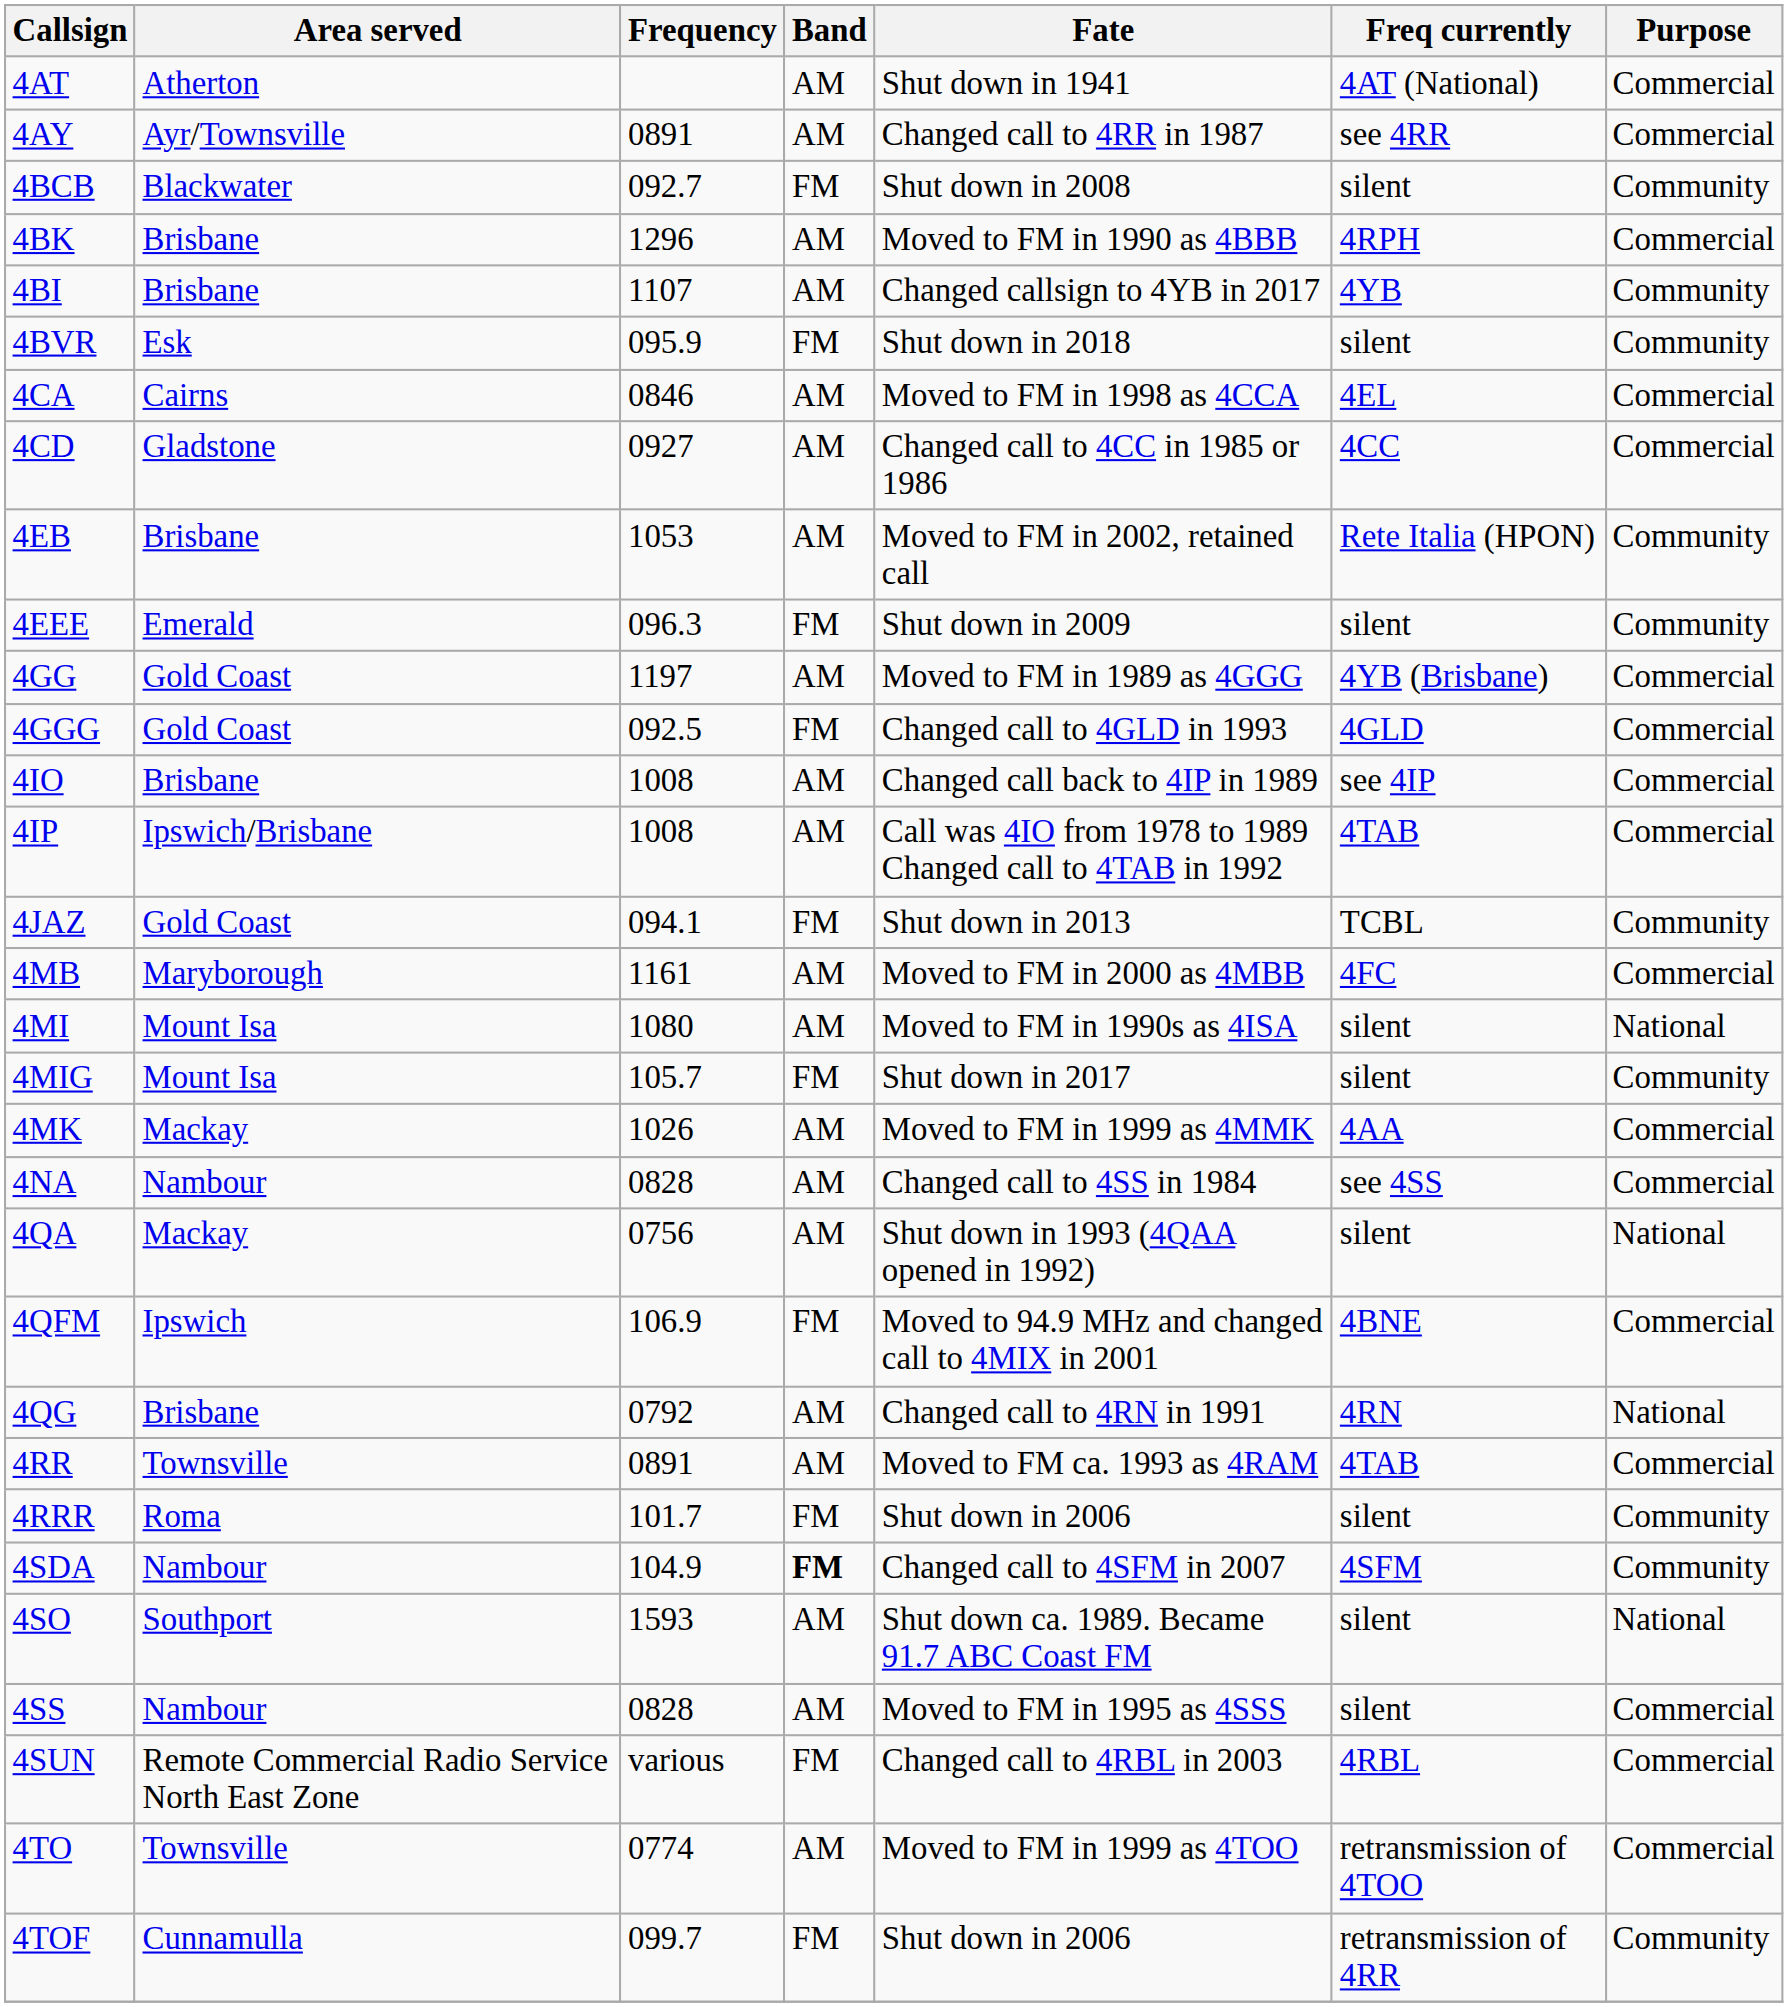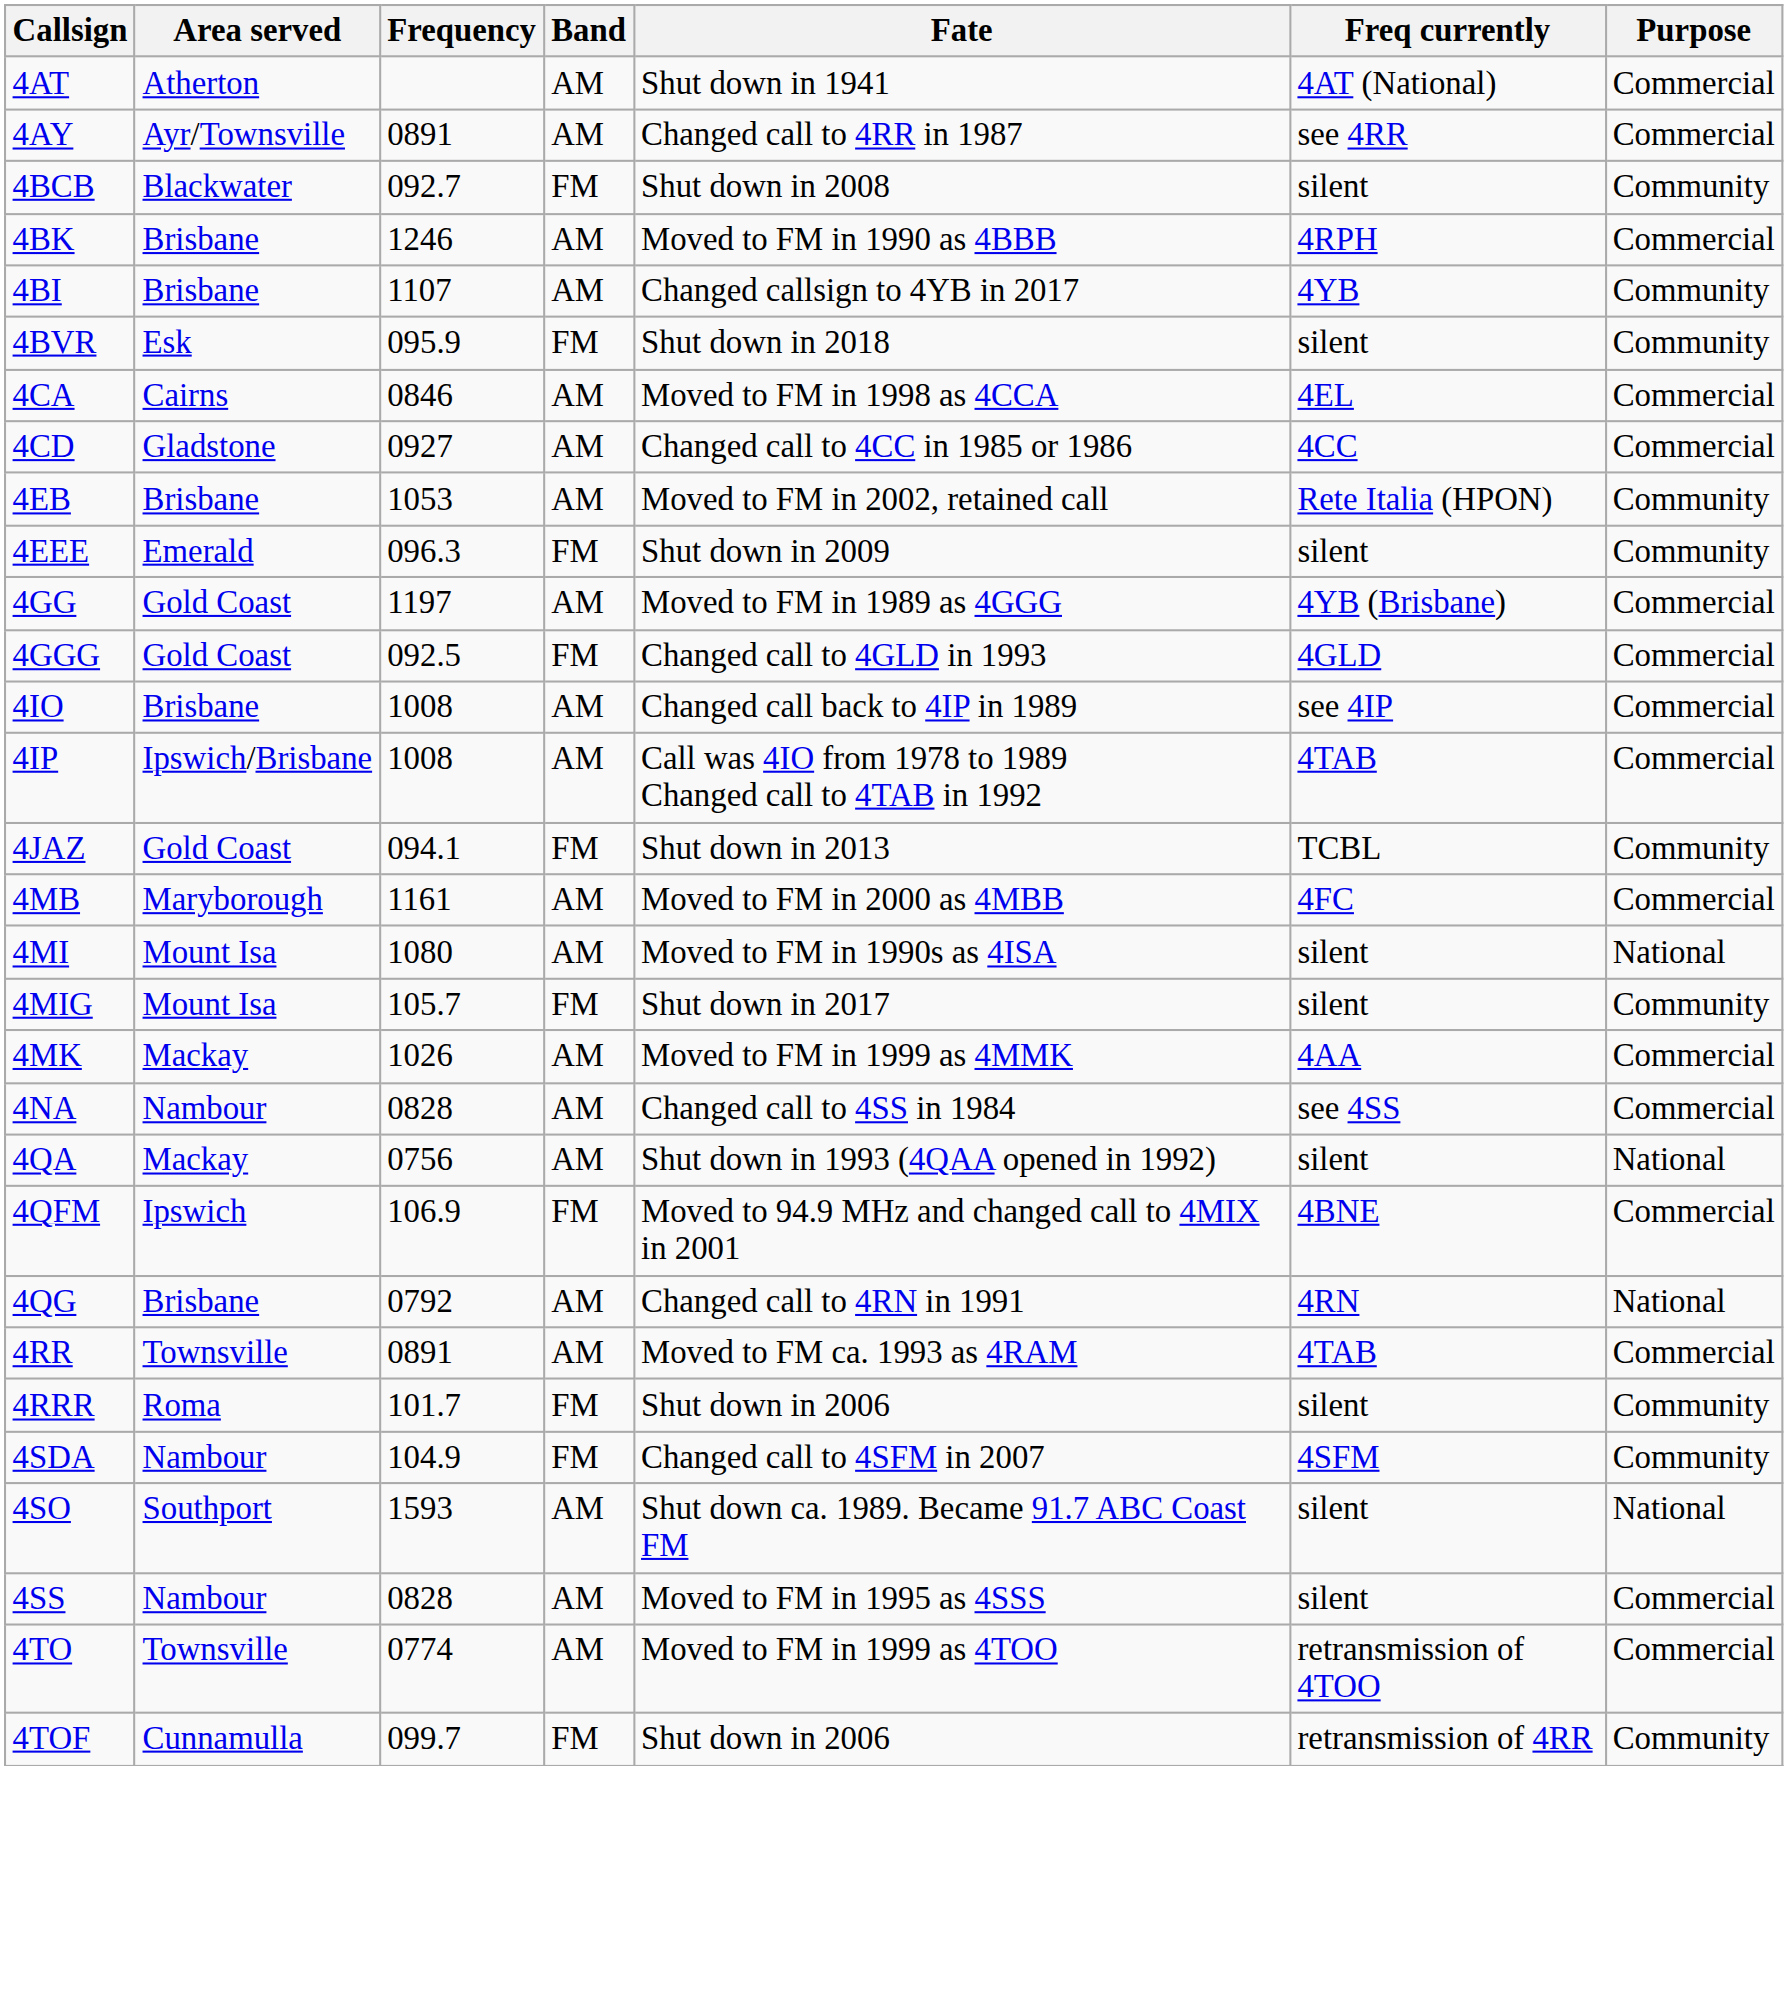 <table class="wikitable sortable" style="margin: 1em 1em 1em 0; background: #f9f9f9; border: 1px #aaa solid; border-collapse: collapse">
 <tr>
 <th>Callsign</th>
 <th>Area served</th>
 <th>Frequency</th>
 <th>Band</th>
 <th>Fate</th>
 <th>Freq currently</th>
 <th>Purpose</th>
 </tr>
 <tr style="vertical-align: top; text-align: left;">
 <td><a href='#'>4AT</a></td>
 <td><a href='#'>Atherton</a></td>
 <td></td>
 <td>AM</td>
 <td>Shut down in 1941</td>
 <td><a href='#'>4AT</a> (National)</td>
 <td>Commercial</td>
 </tr>
 <tr style="vertical-align: top; text-align: left;">
 <td><a href='#'>4AY</a></td>
 <td><a href='#'>Ayr</a>/<a href='#'>Townsville</a></td>
 <td><span>0</span>891</td>
 <td>AM</td>
 <td>Changed call to <a href='#'>4RR</a> in 1987 </td>
 <td>see <a href='#'>4RR</a></td>
 <td>Commercial</td>
 </tr>
 <tr style="vertical-align: top; text-align: left;">
 <td><a href='#'>4BCB</a></td>
 <td><a href='#'>Blackwater</a></td>
 <td><span>0</span>92.7</td>
 <td>FM</td>
 <td>Shut down in 2008</td>
 <td>silent</td>
 <td>Community</td>
 </tr>
 <tr style="vertical-align: top; text-align: left;">
 <td><a href='#'>4BK</a></td>
 <td><a href='#'>Brisbane</a></td>
-<td>1296</td>
+<td>1246</td>
 <td>AM</td>
 <td>Moved to FM in 1990 as <a href='#'>4BBB</a></td>
 <td><a href='#'>4RPH</a></td>
 <td>Commercial</td>
 </tr>
 <tr style="vertical-align: top; text-align: left;">
 <td><a href='#'>4BI</a></td>
 <td><a href='#'>Brisbane</a></td>
 <td>1107</td>
 <td>AM</td>
 <td>Changed callsign to 4YB in 2017</td>
 <td><a href='#'>4YB</a></td>
 <td>Community</td>
 </tr>
 <tr style="vertical-align: top; text-align: left;">
 <td><a href='#'>4BVR</a></td>
 <td><a href='#'>Esk</a></td>
 <td><span>0</span>95.9</td>
 <td>FM</td>
 <td>Shut down in 2018</td>
 <td>silent</td>
 <td>Community</td>
 </tr>
 <tr style="vertical-align: top; text-align: left;">
 <td><a href='#'>4CA</a></td>
 <td><a href='#'>Cairns</a></td>
 <td><span>0</span>846</td>
 <td>AM</td>
 <td>Moved to FM in 1998 as <a href='#'>4CCA</a></td>
 <td><a href='#'>4EL</a></td>
 <td>Commercial</td>
 </tr>
 <tr style="vertical-align: top; text-align: left;">
 <td><a href='#'>4CD</a></td>
 <td><a href='#'>Gladstone</a></td>
 <td><span>0</span>927</td>
 <td>AM</td>
 <td>Changed call to <a href='#'>4CC</a> in 1985 or 1986</td>
 <td><a href='#'>4CC</a></td>
 <td>Commercial</td>
 </tr>
 <tr style="vertical-align: top; text-align: left;">
 <td><a href='#'>4EB</a></td>
 <td><a href='#'>Brisbane</a></td>
 <td>1053</td>
 <td>AM</td>
 <td>Moved to FM in 2002, retained call</td>
 <td><a href='#'>Rete Italia</a> (HPON)</td>
 <td>Community</td>
 </tr>
 <tr style="vertical-align: top; text-align: left;">
 <td><a href='#'>4EEE</a></td>
 <td><a href='#'>Emerald</a></td>
 <td><span>0</span>96.3</td>
 <td>FM</td>
 <td>Shut down in 2009</td>
 <td>silent</td>
 <td>Community</td>
 </tr>
 <tr style="vertical-align: top; text-align: left;">
 <td><a href='#'>4GG</a></td>
 <td><a href='#'>Gold Coast</a></td>
 <td>1197</td>
 <td>AM</td>
 <td>Moved to FM in 1989 as <a href='#'>4GGG</a></td>
 <td><a href='#'>4YB</a> (<a href='#'>Brisbane</a>)</td>
 <td>Commercial</td>
 </tr>
 <tr style="vertical-align: top; text-align: left;">
 <td><a href='#'>4GGG</a></td>
 <td><a href='#'>Gold Coast</a></td>
 <td><span>0</span>92.5</td>
 <td>FM</td>
 <td>Changed call to <a href='#'>4GLD</a> in 1993</td>
 <td><a href='#'>4GLD</a></td>
 <td>Commercial</td>
 </tr>
 <tr style="vertical-align: top; text-align: left;">
 <td><a href='#'>4IO</a></td>
 <td><a href='#'>Brisbane</a></td>
 <td>1008</td>
 <td>AM</td>
 <td>Changed call back to <a href='#'>4IP</a> in 1989</td>
 <td>see <a href='#'>4IP</a></td>
 <td>Commercial</td>
 </tr>
 <tr style="vertical-align: top; text-align: left;">
 <td><a href='#'>4IP</a></td>
 <td><a href='#'>Ipswich</a>/<a href='#'>Brisbane</a></td>
 <td>1008</td>
 <td>AM</td>
 <td>Call was <a href='#'>4IO</a> from 1978 to 1989<br>Changed call to <a href='#'>4TAB</a> in 1992</td>
 <td><a href='#'>4TAB</a></td>
 <td>Commercial</td>
 </tr>
 <tr style="vertical-align: top; text-align: left;">
 <td><a href='#'>4JAZ</a></td>
 <td><a href='#'>Gold Coast</a></td>
 <td><span>0</span>94.1</td>
 <td>FM</td>
 <td>Shut down in 2013</td>
 <td>TCBL</td>
 <td>Community</td>
 </tr>
 <tr style="vertical-align: top; text-align: left;">
 <td><a href='#'>4MB</a></td>
 <td><a href='#'>Maryborough</a></td>
 <td>1161</td>
 <td>AM</td>
 <td>Moved to FM in 2000 as <a href='#'>4MBB</a></td>
 <td><a href='#'>4FC</a></td>
 <td>Commercial</td>
 </tr>
 <tr style="vertical-align: top; text-align: left;">
 <td><a href='#'>4MI</a></td>
 <td><a href='#'>Mount Isa</a></td>
 <td>1080</td>
 <td>AM</td>
 <td>Moved to FM in 1990s as <a href='#'>4ISA</a></td>
 <td>silent</td>
 <td>National</td>
 </tr>
 <tr style="vertical-align: top; text-align: left;">
 <td><a href='#'>4MIG</a></td>
 <td><a href='#'>Mount Isa</a></td>
 <td>105.7</td>
 <td>FM</td>
 <td>Shut down in 2017</td>
 <td>silent</td>
 <td>Community</td>
 </tr>
 <tr style="vertical-align: top; text-align: left;">
 <td><a href='#'>4MK</a></td>
 <td><a href='#'>Mackay</a></td>
 <td>1026</td>
 <td>AM</td>
 <td>Moved to FM in 1999 as <a href='#'>4MMK</a></td>
 <td><a href='#'>4AA</a></td>
 <td>Commercial</td>
 </tr>
 <tr style="vertical-align: top; text-align: left;">
 <td><a href='#'>4NA</a></td>
 <td><a href='#'>Nambour</a></td>
 <td><span>0</span>828</td>
 <td>AM</td>
 <td>Changed call to <a href='#'>4SS</a> in 1984</td>
 <td>see <a href='#'>4SS</a></td>
 <td>Commercial</td>
 </tr>
 <tr style="vertical-align: top; text-align: left;">
 <td><a href='#'>4QA</a></td>
 <td><a href='#'>Mackay</a></td>
 <td><span>0</span>756</td>
 <td>AM</td>
 <td>Shut down in 1993 (<a href='#'>4QAA</a> opened in 1992)</td>
 <td>silent</td>
 <td>National</td>
 </tr>
 <tr style="vertical-align: top; text-align: left;">
 <td><a href='#'>4QFM</a></td>
 <td><a href='#'>Ipswich</a></td>
 <td>106.9</td>
 <td>FM</td>
 <td>Moved to 94.9 MHz and changed call to <a href='#'>4MIX</a> in 2001</td>
 <td><a href='#'>4BNE</a></td>
 <td>Commercial</td>
 </tr>
 <tr style="vertical-align: top; text-align: left;">
 <td><a href='#'>4QG</a></td>
 <td><a href='#'>Brisbane</a></td>
 <td><span>0</span>792</td>
 <td>AM</td>
 <td>Changed call to <a href='#'>4RN</a> in 1991</td>
 <td><a href='#'>4RN</a></td>
 <td>National</td>
 </tr>
 <tr style="vertical-align: top; text-align: left;">
 <td><a href='#'>4RR</a></td>
 <td><a href='#'>Townsville</a></td>
 <td><span>0</span>891</td>
 <td>AM</td>
 <td>Moved to FM ca. 1993 as <a href='#'>4RAM</a></td>
 <td><a href='#'>4TAB</a></td>
 <td>Commercial</td>
 </tr>
 <tr style="vertical-align: top; text-align: left;">
 <td><a href='#'>4RRR</a></td>
 <td><a href='#'>Roma</a></td>
 <td>101.7</td>
 <td>FM</td>
 <td>Shut down in 2006</td>
 <td>silent</td>
 <td>Community</td>
 </tr>
 <tr style="vertical-align: top; text-align: left;">
 <td><a href='#'>4SDA</a></td>
 <td><a href='#'>Nambour</a></td>
 <td>104.9</td>
-<td><strong>FM</strong></td>
+<td>FM</td>
 <td>Changed call to <a href='#'>4SFM</a> in 2007</td>
 <td><a href='#'>4SFM</a></td>
 <td>Community</td>
 </tr>
 <tr style="vertical-align: top; text-align: left;">
 <td><a href='#'>4SO</a></td>
 <td><a href='#'>Southport</a></td>
 <td>1593</td>
 <td>AM</td>
 <td>Shut down ca. 1989. Became <a href='#'>91.7 ABC Coast FM</a></td>
 <td>silent</td>
 <td>National</td>
 </tr>
 <tr style="vertical-align: top; text-align: left;">
 <td><a href='#'>4SS</a></td>
 <td><a href='#'>Nambour</a></td>
 <td><span>0</span>828</td>
 <td>AM</td>
 <td>Moved to FM in 1995 as <a href='#'>4SSS</a> </td>
 <td>silent</td>
 <td>Commercial</td>
 </tr>
 <tr style="vertical-align: top; text-align: left;">
-<td><a href='#'>4SUN</a></td>
-<td>Remote Commercial Radio Service North East Zone</td>
-<td>various</td>
-<td>FM</td>
-<td>Changed call to <a href='#'>4RBL</a> in 2003</td>
-<td><a href='#'>4RBL</a></td>
-<td>Commercial</td>
-</tr>
-<tr style="vertical-align: top; text-align: left;">
 <td><a href='#'>4TO</a></td>
 <td><a href='#'>Townsville</a></td>
 <td><span>0</span>774</td>
 <td>AM</td>
 <td>Moved to FM in 1999 as <a href='#'>4TOO</a></td>
 <td>retransmission of <a href='#'>4TOO</a></td>
 <td>Commercial</td>
 </tr>
 <tr style="vertical-align: top; text-align: left;">
 <td><a href='#'>4TOF</a></td>
 <td><a href='#'>Cunnamulla</a></td>
 <td><span>0</span>99.7</td>
 <td>FM</td>
 <td>Shut down in 2006</td>
 <td>retransmission of <a href='#'>4RR</a></td>
 <td>Community</td>
 </tr>
 <tr style="vertical-align: top; text-align: left;">
 </tr>
 </table>
